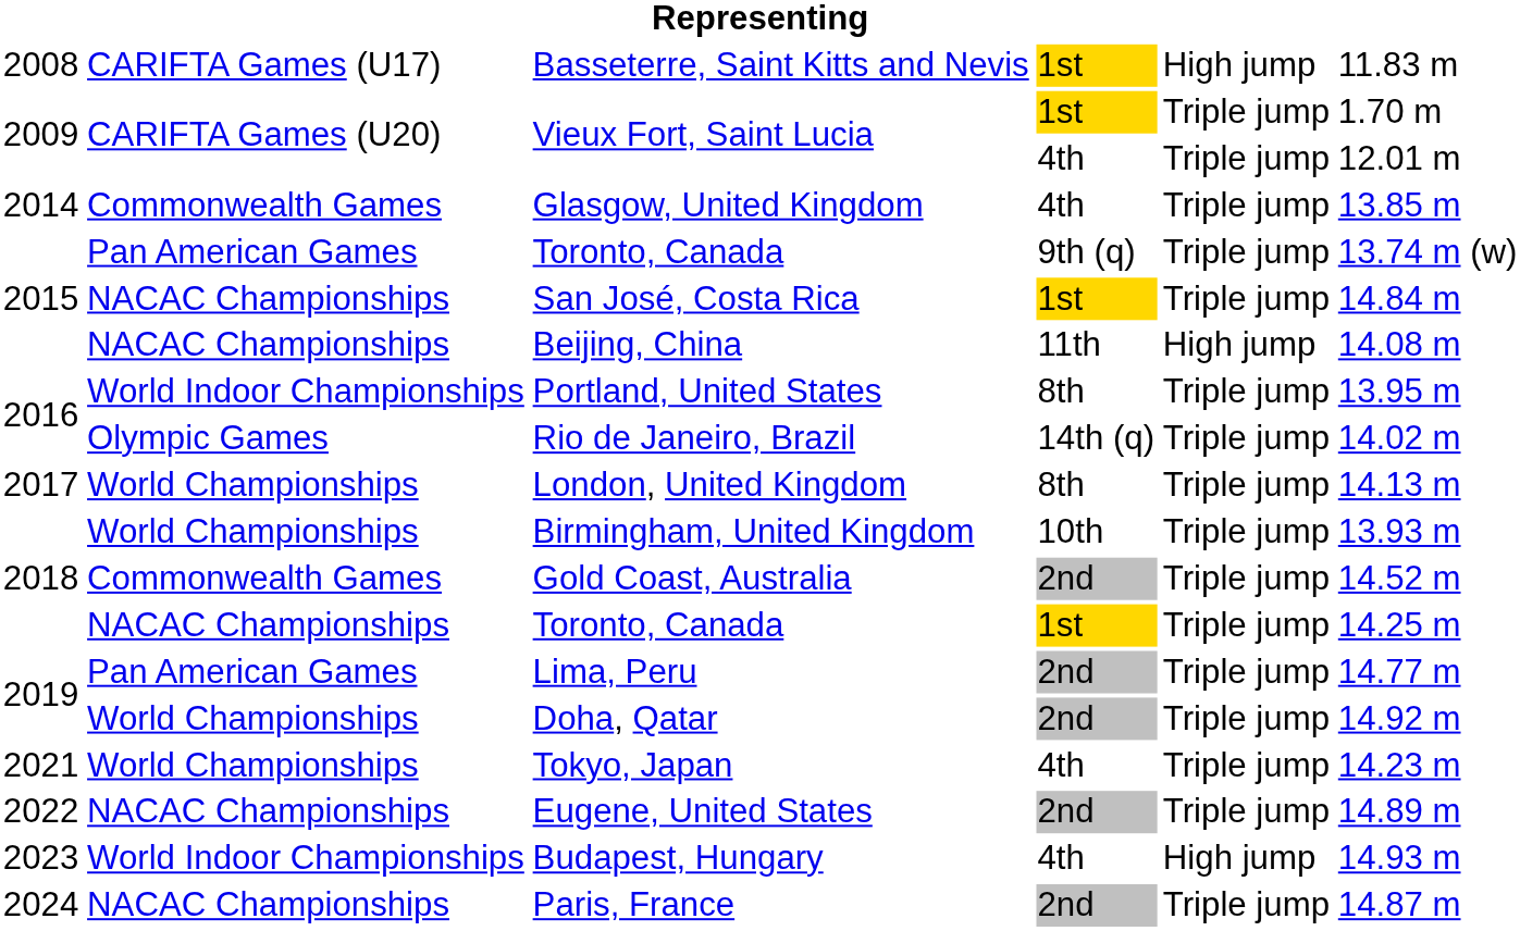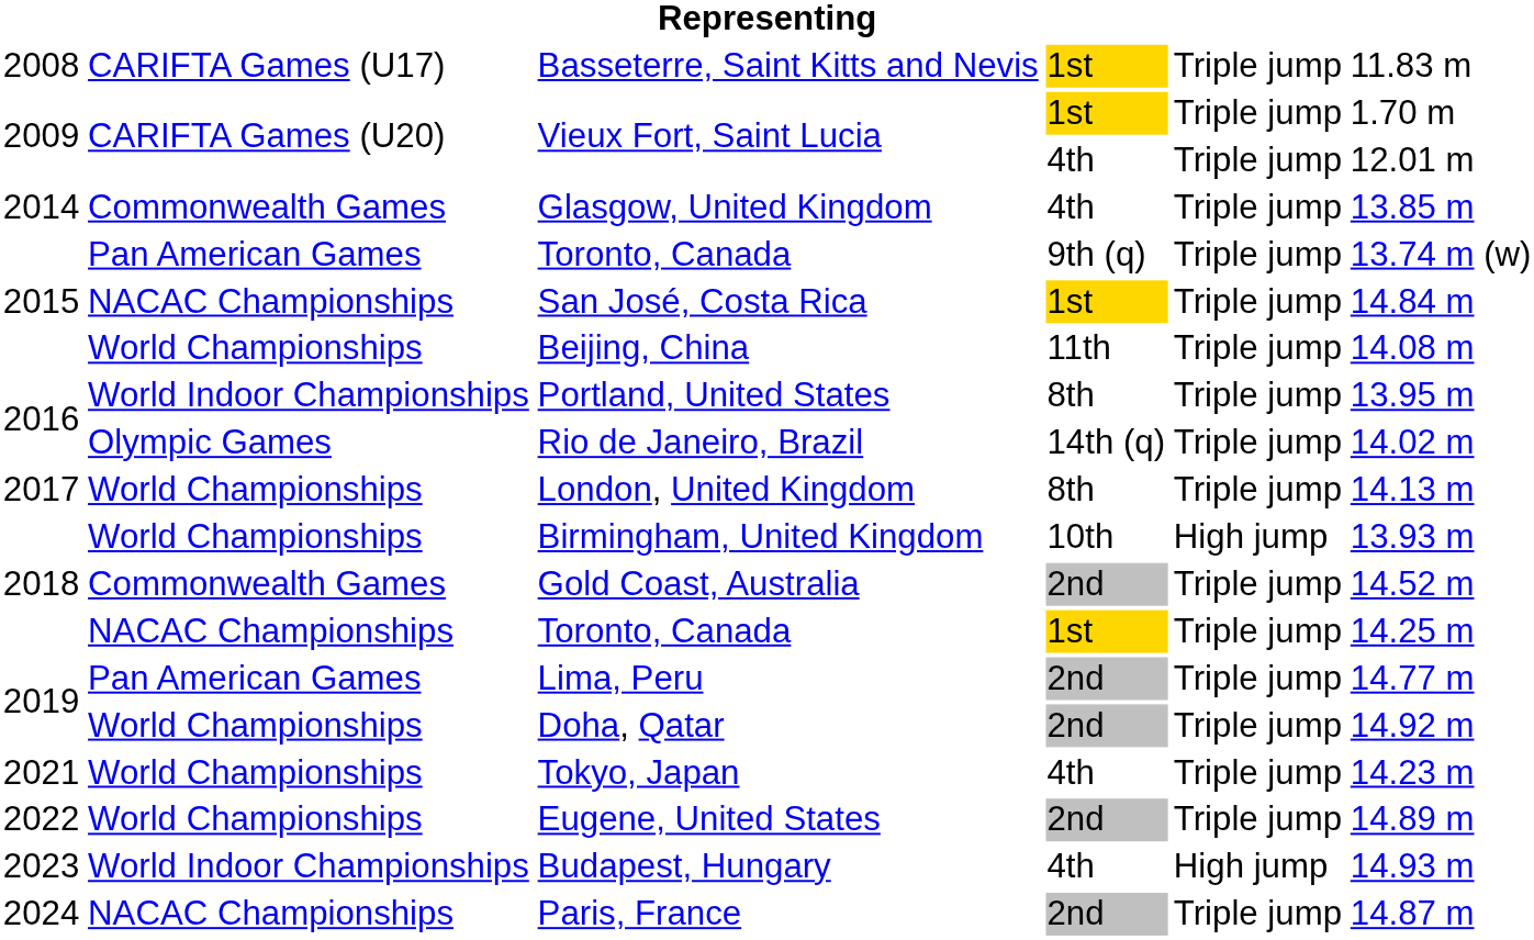 <table>
 <tr>
 <th colspan="6">Representing </th>
 </tr>
 <tr>
 <td>2008</td>
 <td><a href='#'>CARIFTA Games</a> (U17)</td>
 <td><a href='#'>Basseterre, Saint Kitts and Nevis</a></td>
 <td bgcolor=gold>1st</td>
-<td>High jump</td>
+<td>Triple jump</td>
 <td>11.83 m</td>
 </tr>
 <tr>
 <td rowspan=2>2009</td>
 <td rowspan=2><a href='#'>CARIFTA Games</a> (U20)</td>
 <td rowspan=2><a href='#'>Vieux Fort, Saint Lucia</a></td>
 <td bgcolor=gold>1st</td>
 <td>Triple jump</td>
 <td>1.70 m</td>
 </tr>
 <tr>
 <td>4th</td>
 <td>Triple jump</td>
 <td>12.01 m</td>
 </tr>
 <tr>
 <td>2014</td>
 <td><a href='#'>Commonwealth Games</a></td>
 <td><a href='#'>Glasgow, United Kingdom</a></td>
 <td>4th</td>
 <td>Triple jump</td>
 <td><a href='#'>13.85 m</a></td>
 </tr>
 <tr>
 <td rowspan=3>2015</td>
 <td><a href='#'>Pan American Games</a></td>
 <td><a href='#'>Toronto, Canada</a></td>
 <td>9th (q)</td>
 <td>Triple jump</td>
 <td><a href='#'>13.74 m</a> (w)</td>
 </tr>
 <tr>
 <td><a href='#'>NACAC Championships</a></td>
 <td><a href='#'>San José, Costa Rica</a></td>
 <td bgcolor=gold>1st</td>
 <td>Triple jump</td>
 <td><a href='#'>14.84 m</a></td>
 </tr>
 <tr>
-<td><a href='#'>NACAC Championships</a></td>
+<td><a href='#'>World Championships</a></td>
 <td><a href='#'>Beijing, China</a></td>
 <td>11th</td>
-<td>High jump</td>
+<td>Triple jump</td>
 <td><a href='#'>14.08 m</a></td>
 </tr>
 <tr>
 <td rowspan=2>2016</td>
 <td><a href='#'>World Indoor Championships</a></td>
 <td><a href='#'>Portland, United States</a></td>
 <td>8th</td>
 <td>Triple jump</td>
 <td><a href='#'>13.95 m</a></td>
 </tr>
 <tr>
 <td><a href='#'>Olympic Games</a></td>
 <td><a href='#'>Rio de Janeiro, Brazil</a></td>
 <td>14th (q)</td>
 <td>Triple jump</td>
 <td><a href='#'>14.02 m</a></td>
 </tr>
 <tr>
 <td>2017</td>
 <td><a href='#'>World Championships</a></td>
 <td><a href='#'>London</a>, <a href='#'>United Kingdom</a></td>
 <td>8th</td>
 <td>Triple jump</td>
 <td><a href='#'>14.13 m</a></td>
 </tr>
 <tr>
 <td rowspan=3>2018</td>
 <td><a href='#'>World Championships</a></td>
 <td><a href='#'>Birmingham, United Kingdom</a></td>
 <td>10th</td>
-<td>Triple jump</td>
+<td>High jump</td>
 <td><a href='#'>13.93 m</a></td>
 </tr>
 <tr>
 <td><a href='#'>Commonwealth Games</a></td>
 <td><a href='#'>Gold Coast, Australia</a></td>
 <td bgcolor=silver>2nd</td>
 <td>Triple jump</td>
 <td><a href='#'>14.52 m</a></td>
 </tr>
 <tr>
 <td><a href='#'>NACAC Championships</a></td>
 <td><a href='#'>Toronto, Canada</a></td>
 <td bgcolor=gold>1st</td>
 <td>Triple jump</td>
 <td><a href='#'>14.25 m</a></td>
 </tr>
 <tr>
 <td rowspan=2>2019</td>
 <td><a href='#'>Pan American Games</a></td>
 <td><a href='#'>Lima, Peru</a></td>
 <td bgcolor=silver>2nd</td>
 <td>Triple jump</td>
 <td><a href='#'>14.77 m</a></td>
 </tr>
 <tr>
 <td><a href='#'>World Championships</a></td>
 <td><a href='#'>Doha</a>, <a href='#'>Qatar</a></td>
 <td bgcolor=silver>2nd</td>
 <td>Triple jump</td>
 <td><a href='#'>14.92 m</a></td>
 </tr>
 <tr>
 <td>2021</td>
 <td><a href='#'>World Championships</a></td>
 <td><a href='#'>Tokyo, Japan</a></td>
 <td>4th</td>
 <td>Triple jump</td>
 <td><a href='#'>14.23 m</a></td>
 </tr>
 <tr>
 <td>2022</td>
-<td><a href='#'>NACAC Championships</a></td>
+<td><a href='#'>World Championships</a></td>
 <td><a href='#'>Eugene, United States</a></td>
 <td bgcolor=silver>2nd</td>
 <td>Triple jump</td>
 <td><a href='#'>14.89 m</a></td>
 </tr>
 <tr>
 <td>2023</td>
 <td><a href='#'>World Indoor Championships</a></td>
 <td><a href='#'>Budapest, Hungary</a></td>
 <td>4th</td>
 <td>High jump</td>
 <td><a href='#'>14.93 m</a></td>
 </tr>
 <tr>
 <td>2024</td>
 <td><a href='#'>NACAC Championships</a></td>
 <td><a href='#'>Paris, France</a></td>
 <td bgcolor=silver>2nd</td>
 <td>Triple jump</td>
 <td><a href='#'>14.87 m</a></td>
 </tr>
 </table>
